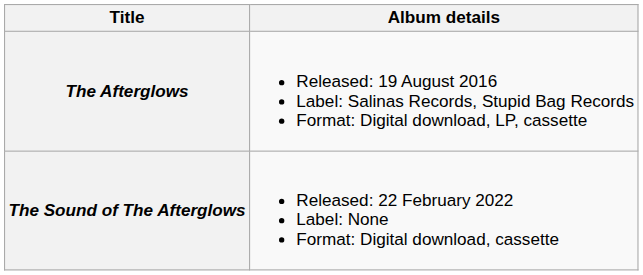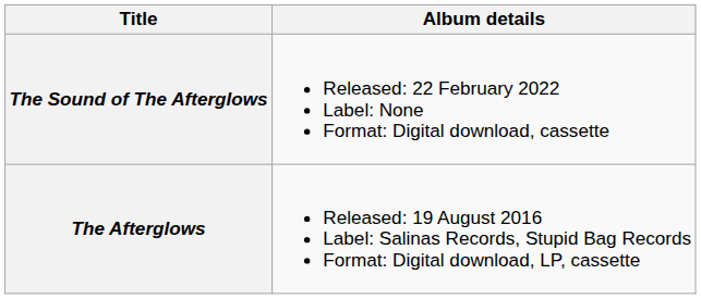 <table class="wikitable plainrowheaders">
 <tr>
 <th scope="col">Title</th>
 <th scope="col">Album details</th>
 </tr>
 <tr>
+<th><em>The Sound of The Afterglows</em></th>
+<td><br><ul><li>Released: 22 February 2022</li><li>Label: None</li><li>Format: Digital download, cassette</li></ul></td>
+</tr>
+<tr>
 <th><em>The Afterglows</em></th>
 <td><br><ul><li>Released: 19 August 2016</li><li>Label: Salinas Records, Stupid Bag Records</li><li>Format: Digital download, LP, cassette</li></ul></td>
 </tr>
-<tr>
-<th><em>The Sound of The Afterglows</em></th>
-<td><br><ul><li>Released: 22 February 2022</li><li>Label: None</li><li>Format: Digital download, cassette</li></ul></td>
-</tr>
 </table>
